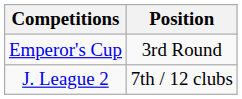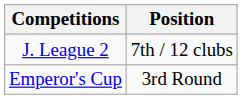 <table class="wikitable" style="text-align:center;">
 <tr>
 <th>Competitions</th>
 <th>Position</th>
 </tr>
 <tr>
+<td><a href='#'>J. League 2</a></td>
+<td>7th / 12 clubs</td>
+</tr>
+<tr>
 <td><a href='#'>Emperor's Cup</a></td>
 <td>3rd Round</td>
 </tr>
-<tr>
-<td><a href='#'>J. League 2</a></td>
-<td>7th / 12 clubs</td>
-</tr>
 </table>
